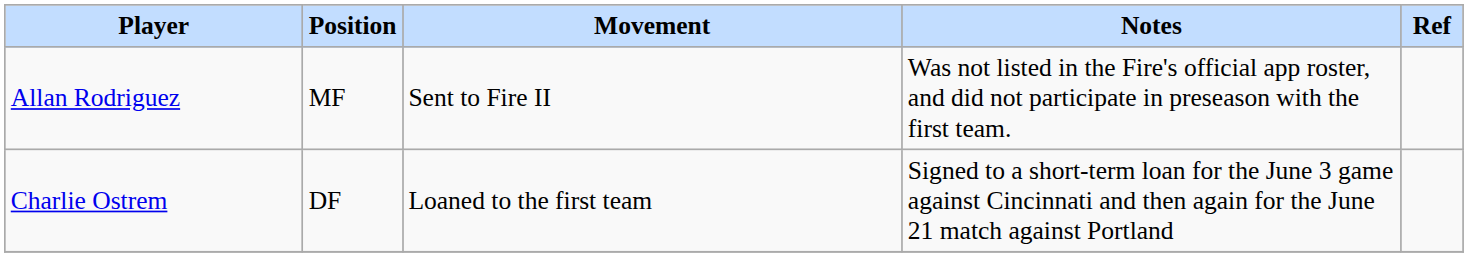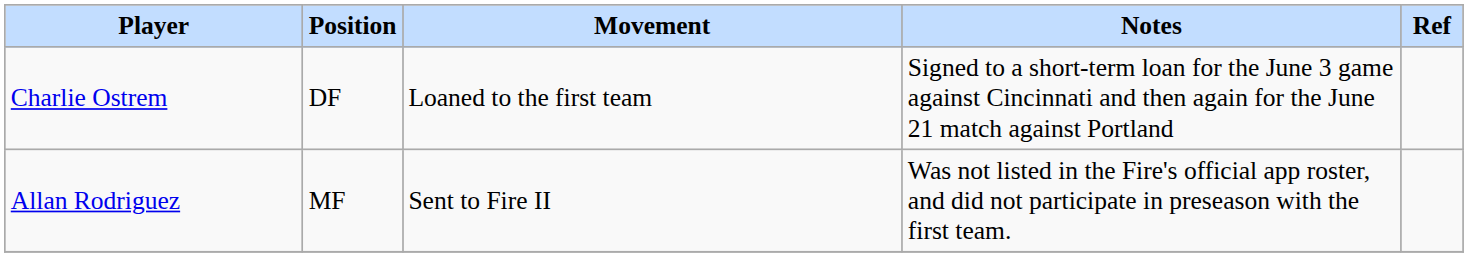 <table class="wikitable" style="text-align:left; font-size:95%;">
 <tr>
 <th style="background:#c2ddff; width:175px;">Player</th>
 <th style="background:#c2ddff; width:50px;">Position</th>
 <th style="background:#c2ddff; width:300px;">Movement</th>
 <th style="background:#c2ddff; width:300px;">Notes</th>
 <th style="background:#c2ddff; width:30px;">Ref</th>
 </tr>
 <tr>
+<td> <a href='#'>Charlie Ostrem</a></td>
+<td>DF</td>
+<td>Loaned to the first team</td>
+<td>Signed to a short-term loan for the June 3 game against Cincinnati and then again for the June 21 match against Portland</td>
+<td></td>
+</tr>
+<tr>
 <td> <a href='#'>Allan Rodriguez</a></td>
 <td>MF</td>
 <td>Sent to Fire II</td>
 <td>Was not listed in the Fire's official app roster, and did not participate in preseason with the first team.</td>
 <td></td>
 </tr>
 <tr>
-<td> <a href='#'>Charlie Ostrem</a></td>
-<td>DF</td>
-<td>Loaned to the first team</td>
-<td>Signed to a short-term loan for the June 3 game against Cincinnati and then again for the June 21 match against Portland</td>
-<td></td>
-</tr>
-<tr>
 </tr>
 </table>
